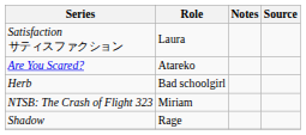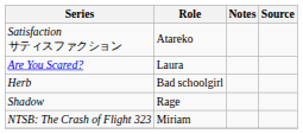 <table class="wikitable sortable plainrowheaders">
 <tr>
 <th>Series</th>
 <th>Role</th>
 <th class="unsortable">Notes</th>
 <th class="unsortable">Source</th>
 </tr>
 <tr>
 <td><em>Satisfaction</em><br>サティスファクション</td>
-<td>Laura</td>
+<td>Atareko</td>
 <td></td>
 <td></td>
 </tr>
 <tr>
 <td><em><a href='#'>Are You Scared?</a></em> </td>
-<td>Atareko</td>
+<td>Laura</td>
 <td></td>
 <td></td>
 </tr>
 <tr>
 <td><em>Herb</em> </td>
 <td>Bad schoolgirl</td>
 <td></td>
 <td></td>
 </tr>
 <tr>
+<td><em>Shadow</em> </td>
+<td>Rage </td>
+<td></td>
+<td></td>
+</tr>
+<tr>
 <td><em>NTSB: The Crash of Flight 323</em> </td>
 <td>Miriam</td>
 <td></td>
 <td></td>
 </tr>
 <tr>
-<td><em>Shadow</em> </td>
-<td>Rage </td>
-<td></td>
-<td></td>
-</tr>
-<tr>
 </tr>
 </table>
